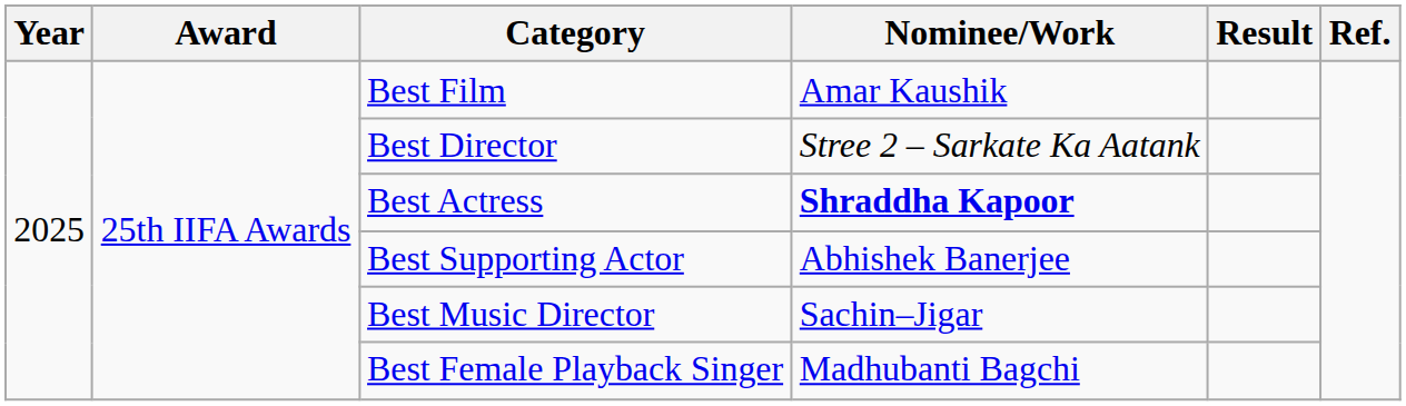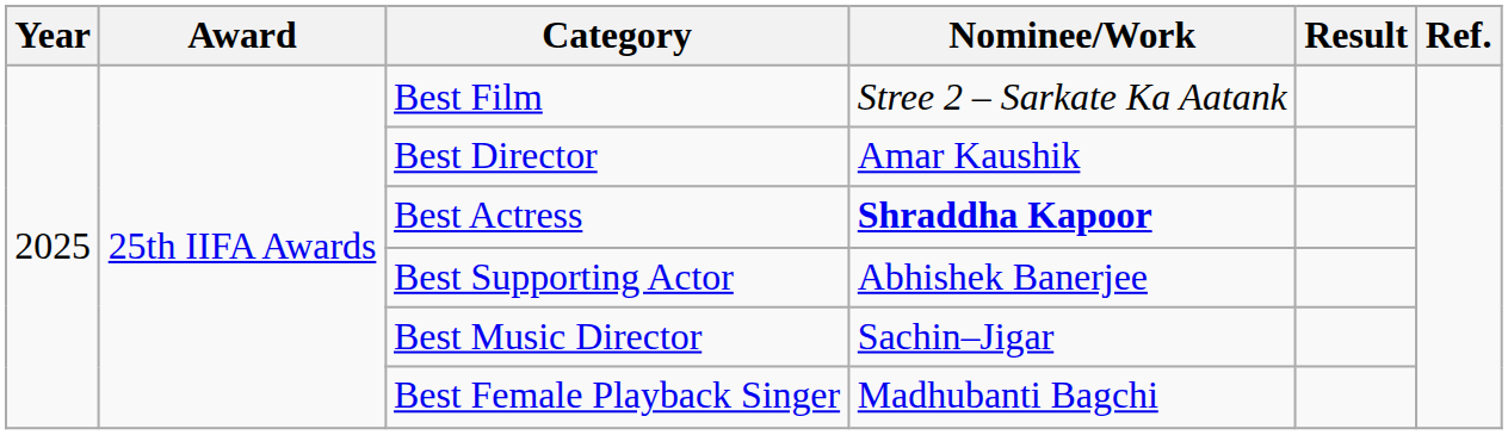 <table class="wikitable">
 <tr>
 <th>Year</th>
 <th>Award</th>
 <th>Category</th>
 <th>Nominee/Work</th>
 <th>Result</th>
 <th>Ref.</th>
 </tr>
 <tr>
 <td rowspan="6">2025</td>
 <td rowspan="6"><a href='#'>25th IIFA Awards</a></td>
 <td><a href='#'>Best Film</a></td>
-<td><a href='#'>Amar Kaushik</a></td>
+<td><em>Stree 2 – Sarkate Ka Aatank</em></td>
 <td></td>
 <td rowspan="6"></td>
 </tr>
 <tr>
 <td><a href='#'>Best Director</a></td>
-<td><em>Stree 2 – Sarkate Ka Aatank</em></td>
+<td><a href='#'>Amar Kaushik</a></td>
 <td></td>
 </tr>
 <tr>
 <td><a href='#'>Best Actress</a></td>
 <td><strong><a href='#'>Shraddha Kapoor</a></strong></td>
 <td></td>
 </tr>
 <tr>
 <td><a href='#'>Best Supporting Actor</a></td>
 <td><a href='#'>Abhishek Banerjee</a></td>
 <td></td>
 </tr>
 <tr>
 <td><a href='#'>Best Music Director</a></td>
 <td><a href='#'>Sachin–Jigar</a></td>
 <td></td>
 </tr>
 <tr>
 <td><a href='#'>Best Female Playback Singer</a></td>
 <td><a href='#'>Madhubanti Bagchi</a> </td>
 <td></td>
 </tr>
 </table>
